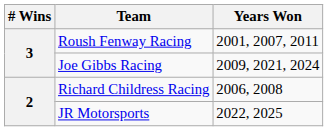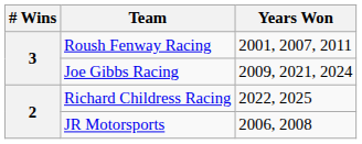 <table class="wikitable" style="font-size: 95%;">
 <tr>
 <th># Wins</th>
 <th>Team</th>
 <th>Years Won</th>
 </tr>
 <tr>
 <th rowspan="2">3</th>
 <td><a href='#'>Roush Fenway Racing</a></td>
 <td>2001, 2007, 2011</td>
 </tr>
 <tr>
 <td><a href='#'>Joe Gibbs Racing</a></td>
 <td>2009, 2021, 2024</td>
 </tr>
 <tr>
 <th rowspan="2">2</th>
 <td><a href='#'>Richard Childress Racing</a></td>
-<td>2006, 2008</td>
+<td>2022, 2025</td>
 </tr>
 <tr>
 <td><a href='#'>JR Motorsports</a></td>
-<td>2022, 2025</td>
+<td>2006, 2008</td>
 </tr>
 </table>
